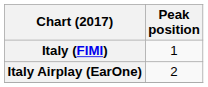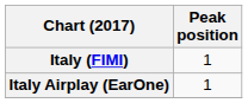 <table class="wikitable sortable plainrowheaders" style="text-align:center;">
 <tr>
 <th>Chart (2017)</th>
 <th>Peak<br>position</th>
 </tr>
 <tr>
 <th scope="row">Italy (<a href='#'>FIMI</a>)</th>
 <td>1</td>
 </tr>
 <tr>
 <th scope="row">Italy Airplay (EarOne)</th>
-<td>2</td>
+<td>1</td>
 </tr>
 <tr>
 </tr>
 </table>
